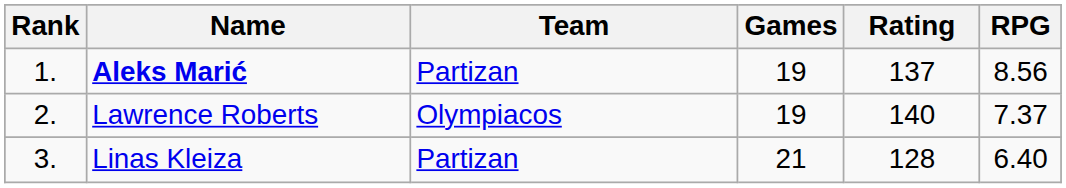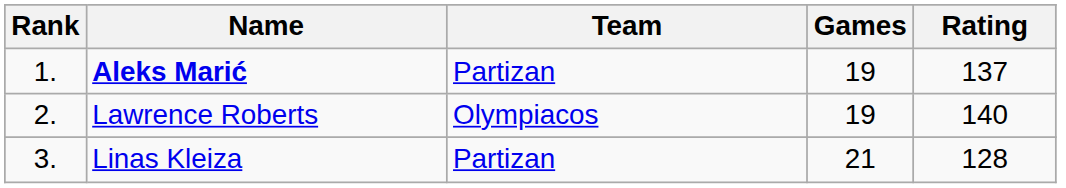 <table class="wikitable sortable" style="text-align: center;">
 <tr>
 <th>Rank</th>
 <th width=200>Name</th>
 <th width=200>Team</th>
 <th>Games</th>
 <th width=75>Rating</th>
-<th width=40>RPG</th>
 </tr>
 <tr>
 <td>1.</td>
 <td align="left"> <strong><a href='#'>Aleks Marić</a></strong></td>
 <td align="left"> <a href='#'>Partizan</a></td>
 <td>19</td>
 <td>137</td>
-<td>8.56</td>
 </tr>
 <tr>
 <td>2.</td>
 <td align="left"> <a href='#'>Lawrence Roberts</a></td>
 <td align="left"> <a href='#'>Olympiacos</a></td>
 <td>19</td>
 <td>140</td>
-<td>7.37</td>
 </tr>
 <tr>
 <td>3.</td>
 <td align="left"> <a href='#'>Linas Kleiza</a></td>
 <td align="left"> <a href='#'>Partizan</a></td>
 <td>21</td>
 <td>128</td>
-<td>6.40</td>
 </tr>
 </table>
